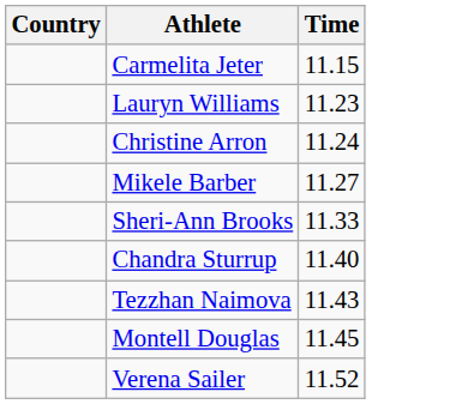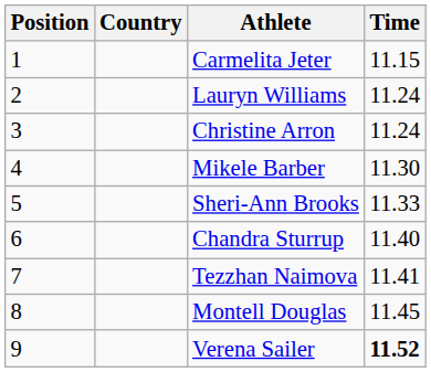 <table class="wikitable">
 <tr>
+<th>Position</th>
 <th>Country</th>
 <th>Athlete</th>
 <th>Time</th>
 </tr>
 <tr>
+<td>1</td>
 <td></td>
 <td><a href='#'>Carmelita Jeter</a></td>
 <td>11.15</td>
 </tr>
 <tr>
+<td>2</td>
 <td></td>
 <td><a href='#'>Lauryn Williams</a></td>
-<td>11.23</td>
+<td>11.24</td>
 </tr>
 <tr>
+<td>3</td>
 <td></td>
 <td><a href='#'>Christine Arron</a></td>
 <td>11.24</td>
 </tr>
 <tr>
+<td>4</td>
 <td></td>
 <td><a href='#'>Mikele Barber</a></td>
-<td>11.27</td>
+<td>11.30</td>
 </tr>
 <tr>
+<td>5</td>
 <td></td>
 <td><a href='#'>Sheri-Ann Brooks</a></td>
 <td>11.33</td>
 </tr>
 <tr>
+<td>6</td>
 <td></td>
 <td><a href='#'>Chandra Sturrup</a></td>
 <td>11.40</td>
 </tr>
 <tr>
+<td>7</td>
 <td></td>
 <td><a href='#'>Tezzhan Naimova</a></td>
-<td>11.43</td>
+<td>11.41</td>
 </tr>
 <tr>
+<td>8</td>
 <td></td>
 <td><a href='#'>Montell Douglas</a></td>
 <td>11.45</td>
 </tr>
 <tr>
+<td>9</td>
 <td></td>
 <td><a href='#'>Verena Sailer</a></td>
-<td>11.52</td>
+<td><strong>11.52</strong></td>
 </tr>
 </table>
